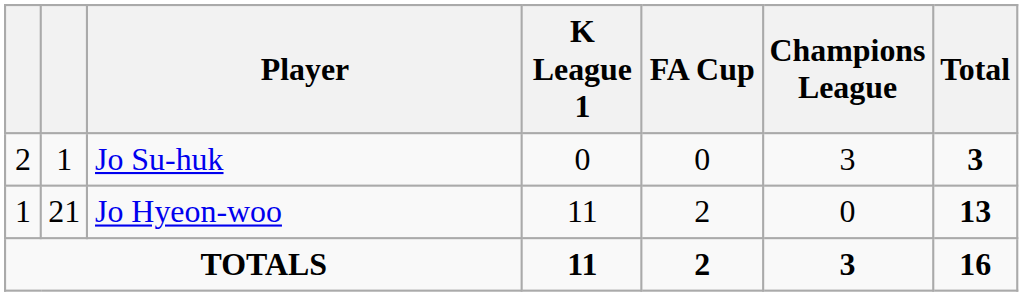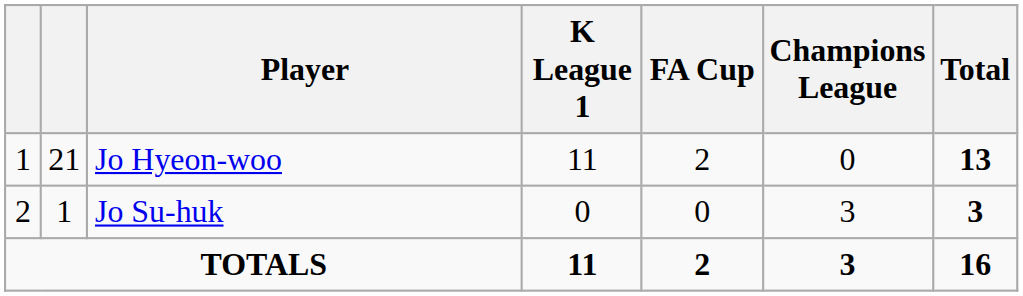 <table class="wikitable sortable" style="font-size: 95%; text-align: center;">
 <tr>
 <th width=10></th>
 <th width=10></th>
 <th width=200>Player</th>
 <th width=50>K League 1</th>
 <th width=50>FA Cup</th>
 <th width=50>Champions League</th>
 <th>Total</th>
 </tr>
 <tr>
+<td>1</td>
+<td>21</td>
+<td align="left"> <a href='#'>Jo Hyeon-woo</a></td>
+<td>11</td>
+<td>2</td>
+<td>0</td>
+<td><strong>13</strong></td>
+</tr>
+<tr>
 <td>2</td>
 <td>1</td>
 <td align="left"> <a href='#'>Jo Su-huk</a></td>
 <td>0</td>
 <td>0</td>
 <td>3</td>
 <td><strong>3</strong></td>
 </tr>
 <tr>
-<td>1</td>
-<td>21</td>
-<td align="left"> <a href='#'>Jo Hyeon-woo</a></td>
-<td>11</td>
-<td>2</td>
-<td>0</td>
-<td><strong>13</strong></td>
-</tr>
-<tr>
 <td colspan="3"><strong>TOTALS</strong></td>
 <td><strong>11</strong></td>
 <td><strong>2</strong></td>
 <td><strong>3</strong></td>
 <td><strong>16</strong></td>
 </tr>
 </table>
